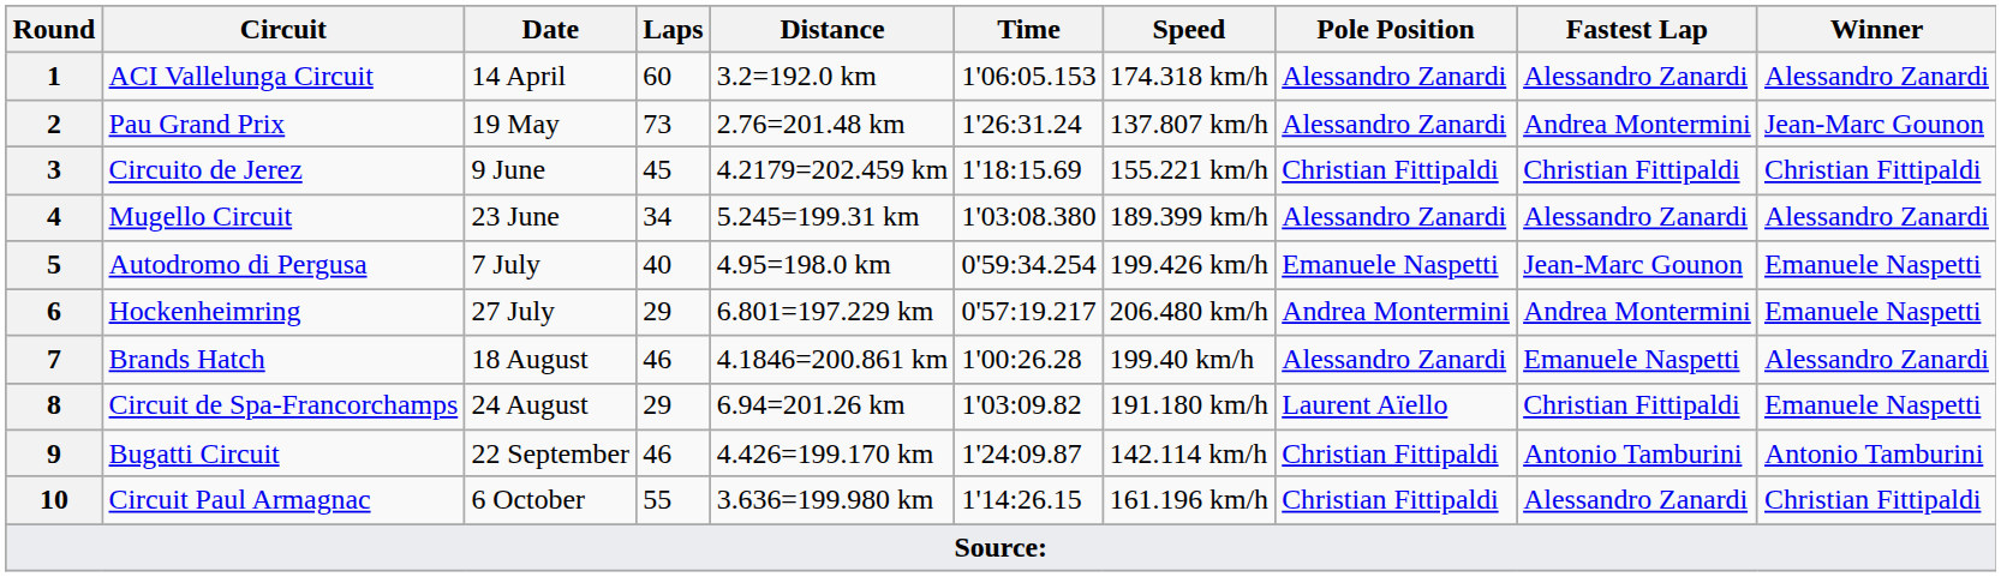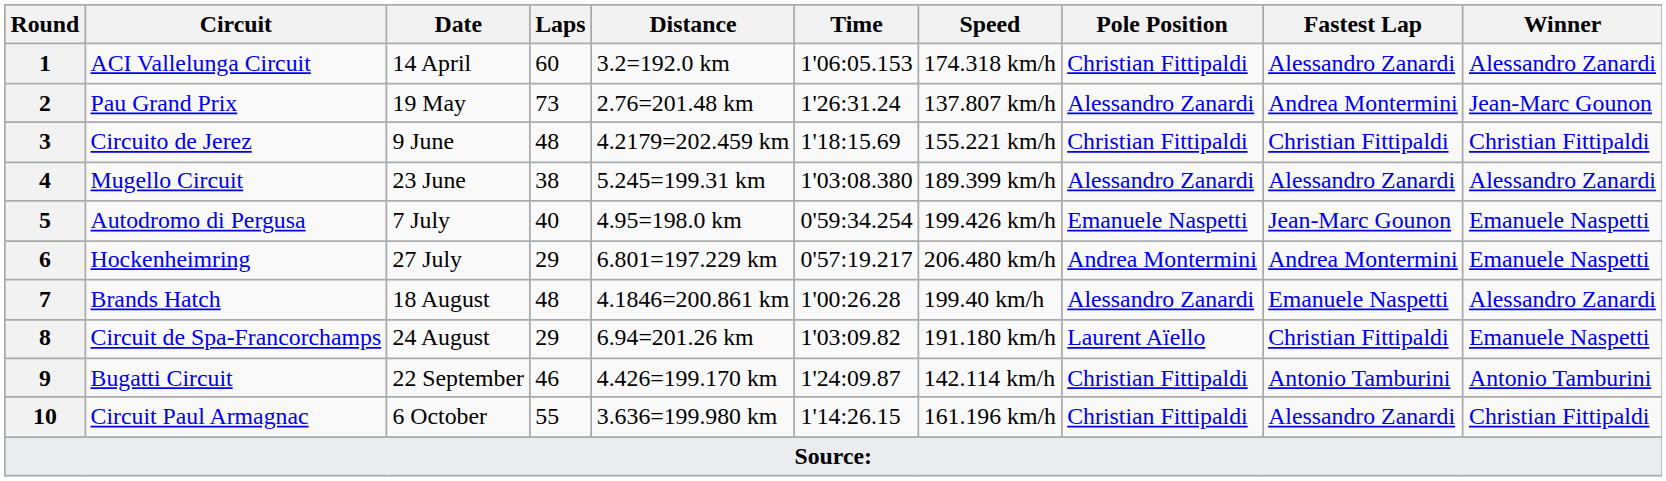 <table class="wikitable" style="font-size:85%">
 <tr>
 <th>Round</th>
 <th>Circuit</th>
 <th>Date</th>
 <th>Laps</th>
 <th>Distance</th>
 <th>Time</th>
 <th>Speed</th>
 <th>Pole Position</th>
 <th>Fastest Lap</th>
 <th>Winner</th>
 </tr>
 <tr>
 <th>1</th>
 <td nowrap> <a href='#'>ACI Vallelunga Circuit</a></td>
 <td nowrap>14 April</td>
 <td>60</td>
 <td>3.2=192.0 km</td>
 <td>1'06:05.153</td>
 <td>174.318 km/h</td>
-<td nowrap> <a href='#'>Alessandro Zanardi</a></td>
+<td nowrap> <a href='#'>Christian Fittipaldi</a></td>
 <td nowrap> <a href='#'>Alessandro Zanardi</a></td>
 <td nowrap> <a href='#'>Alessandro Zanardi</a></td>
 </tr>
 <tr>
 <th>2</th>
 <td nowrap> <a href='#'>Pau Grand Prix</a></td>
 <td nowrap>19 May</td>
 <td>73</td>
 <td>2.76=201.48 km</td>
 <td>1'26:31.24</td>
 <td>137.807 km/h</td>
 <td nowrap> <a href='#'>Alessandro Zanardi</a></td>
 <td nowrap> <a href='#'>Andrea Montermini</a></td>
 <td nowrap> <a href='#'>Jean-Marc Gounon</a></td>
 </tr>
 <tr>
 <th>3</th>
 <td nowrap> <a href='#'>Circuito de Jerez</a></td>
 <td nowrap>9 June</td>
-<td>45</td>
+<td>48</td>
 <td>4.2179=202.459 km</td>
 <td>1'18:15.69</td>
 <td>155.221 km/h</td>
 <td nowrap> <a href='#'>Christian Fittipaldi</a></td>
 <td nowrap> <a href='#'>Christian Fittipaldi</a></td>
 <td nowrap> <a href='#'>Christian Fittipaldi</a></td>
 </tr>
 <tr>
 <th>4</th>
 <td nowrap> <a href='#'>Mugello Circuit</a></td>
 <td nowrap>23 June</td>
-<td>34</td>
+<td>38</td>
 <td>5.245=199.31 km</td>
 <td>1'03:08.380</td>
 <td>189.399 km/h</td>
 <td nowrap> <a href='#'>Alessandro Zanardi</a></td>
 <td nowrap> <a href='#'>Alessandro Zanardi</a></td>
 <td nowrap> <a href='#'>Alessandro Zanardi</a></td>
 </tr>
 <tr>
 <th>5</th>
 <td nowrap> <a href='#'>Autodromo di Pergusa</a></td>
 <td nowrap>7 July</td>
 <td>40</td>
 <td>4.95=198.0 km</td>
 <td>0'59:34.254</td>
 <td>199.426 km/h</td>
 <td nowrap> <a href='#'>Emanuele Naspetti</a></td>
 <td nowrap> <a href='#'>Jean-Marc Gounon</a></td>
 <td nowrap> <a href='#'>Emanuele Naspetti</a></td>
 </tr>
 <tr>
 <th>6</th>
 <td nowrap> <a href='#'>Hockenheimring</a></td>
 <td nowrap>27 July</td>
 <td>29</td>
 <td>6.801=197.229 km</td>
 <td>0'57:19.217</td>
 <td>206.480 km/h</td>
 <td nowrap> <a href='#'>Andrea Montermini</a></td>
 <td nowrap> <a href='#'>Andrea Montermini</a></td>
 <td nowrap> <a href='#'>Emanuele Naspetti</a></td>
 </tr>
 <tr>
 <th>7</th>
 <td nowrap> <a href='#'>Brands Hatch</a></td>
 <td nowrap>18 August</td>
-<td>46</td>
+<td>48</td>
 <td>4.1846=200.861 km</td>
 <td>1'00:26.28</td>
 <td>199.40 km/h</td>
 <td nowrap> <a href='#'>Alessandro Zanardi</a></td>
 <td nowrap> <a href='#'>Emanuele Naspetti</a></td>
 <td nowrap> <a href='#'>Alessandro Zanardi</a></td>
 </tr>
 <tr>
 <th>8</th>
 <td nowrap> <a href='#'>Circuit de Spa-Francorchamps</a></td>
 <td nowrap>24 August</td>
 <td>29</td>
 <td>6.94=201.26 km</td>
 <td>1'03:09.82</td>
 <td>191.180 km/h</td>
 <td nowrap> <a href='#'>Laurent Aïello</a></td>
 <td nowrap> <a href='#'>Christian Fittipaldi</a></td>
 <td nowrap> <a href='#'>Emanuele Naspetti</a></td>
 </tr>
 <tr>
 <th>9</th>
 <td nowrap> <a href='#'>Bugatti Circuit</a></td>
 <td nowrap>22 September</td>
 <td>46</td>
 <td>4.426=199.170 km</td>
 <td>1'24:09.87</td>
 <td>142.114 km/h</td>
 <td nowrap> <a href='#'>Christian Fittipaldi</a></td>
 <td nowrap> <a href='#'>Antonio Tamburini</a></td>
 <td nowrap> <a href='#'>Antonio Tamburini</a></td>
 </tr>
 <tr>
 <th>10</th>
 <td nowrap> <a href='#'>Circuit Paul Armagnac</a></td>
 <td nowrap>6 October</td>
 <td>55</td>
 <td>3.636=199.980 km</td>
 <td>1'14:26.15</td>
 <td>161.196 km/h</td>
 <td nowrap> <a href='#'>Christian Fittipaldi</a></td>
 <td nowrap> <a href='#'>Alessandro Zanardi</a></td>
 <td nowrap> <a href='#'>Christian Fittipaldi</a></td>
 </tr>
 <tr class="sortbottom">
 <td colspan="11" style="background-color:#EAECF0;text-align:center"><strong>Source:</strong></td>
 </tr>
 </table>
